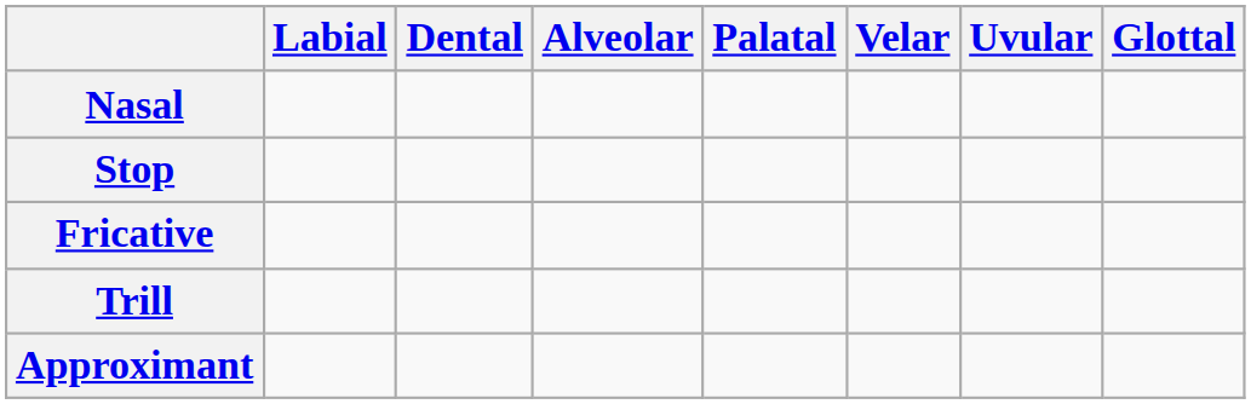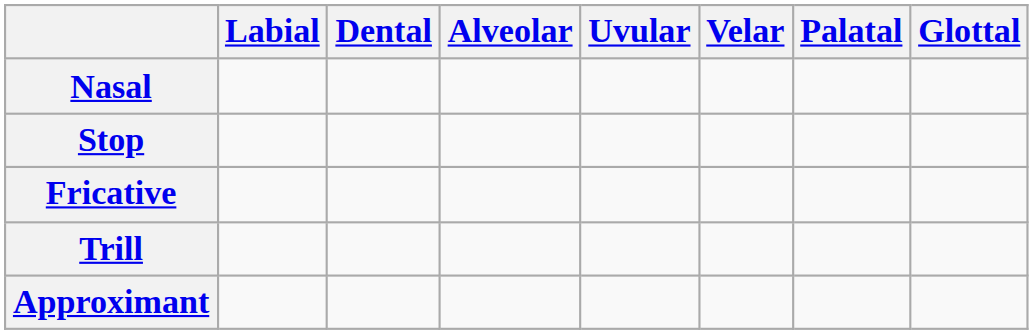 <table class="wikitable">
 <tr>
 <th> </th>
 <th><a href='#'>Labial</a></th>
 <th><a href='#'>Dental</a></th>
 <th><a href='#'>Alveolar</a></th>
+<th><a href='#'>Uvular</a></th>
+<th><a href='#'>Velar</a></th>
 <th><a href='#'>Palatal</a></th>
-<th><a href='#'>Velar</a></th>
-<th><a href='#'>Uvular</a></th>
 <th><a href='#'>Glottal</a></th>
 </tr>
 <tr align=center>
 <th><a href='#'>Nasal</a></th>
 <td></td>
 <td></td>
 <td></td>
 <td></td>
 <td></td>
 <td></td>
 <td></td>
 </tr>
 <tr align=center>
 <th><a href='#'>Stop</a></th>
 <td> </td>
 <td> </td>
 <td></td>
 <td></td>
 <td></td>
 <td></td>
 <td></td>
 </tr>
 <tr align=center>
 <th><a href='#'>Fricative</a></th>
 <td></td>
 <td></td>
 <td></td>
 <td></td>
 <td></td>
 <td></td>
 <td></td>
 </tr>
 <tr align=center>
 <th><a href='#'>Trill</a></th>
 <td></td>
 <td></td>
 <td></td>
 <td></td>
 <td></td>
 <td></td>
 <td></td>
 </tr>
 <tr align=center>
 <th><a href='#'>Approximant</a></th>
 <td></td>
 <td></td>
 <td></td>
 <td></td>
 <td></td>
 <td></td>
 <td></td>
 </tr>
 </table>
